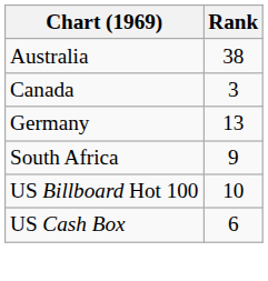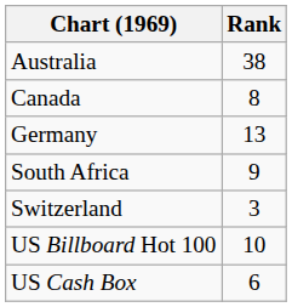 <table class="wikitable sortable">
 <tr>
 <th>Chart (1969)</th>
 <th style="text-align:center;">Rank</th>
 </tr>
 <tr>
 <td>Australia</td>
 <td style="text-align:center;">38</td>
 </tr>
 <tr>
 <td>Canada</td>
-<td style="text-align:center;">3</td>
+<td style="text-align:center;">8</td>
 </tr>
 <tr>
 <td>Germany</td>
 <td align="center">13</td>
 </tr>
 <tr>
 <td>South Africa</td>
 <td align="center">9</td>
 </tr>
 <tr>
+<td>Switzerland</td>
+<td style="text-align:center;">3</td>
+</tr>
+<tr>
 <td>US <em>Billboard</em> Hot 100</td>
 <td style="text-align:center;">10</td>
 </tr>
 <tr>
 <td>US <em>Cash Box</em></td>
 <td style="text-align:center;">6</td>
 </tr>
 </table>
